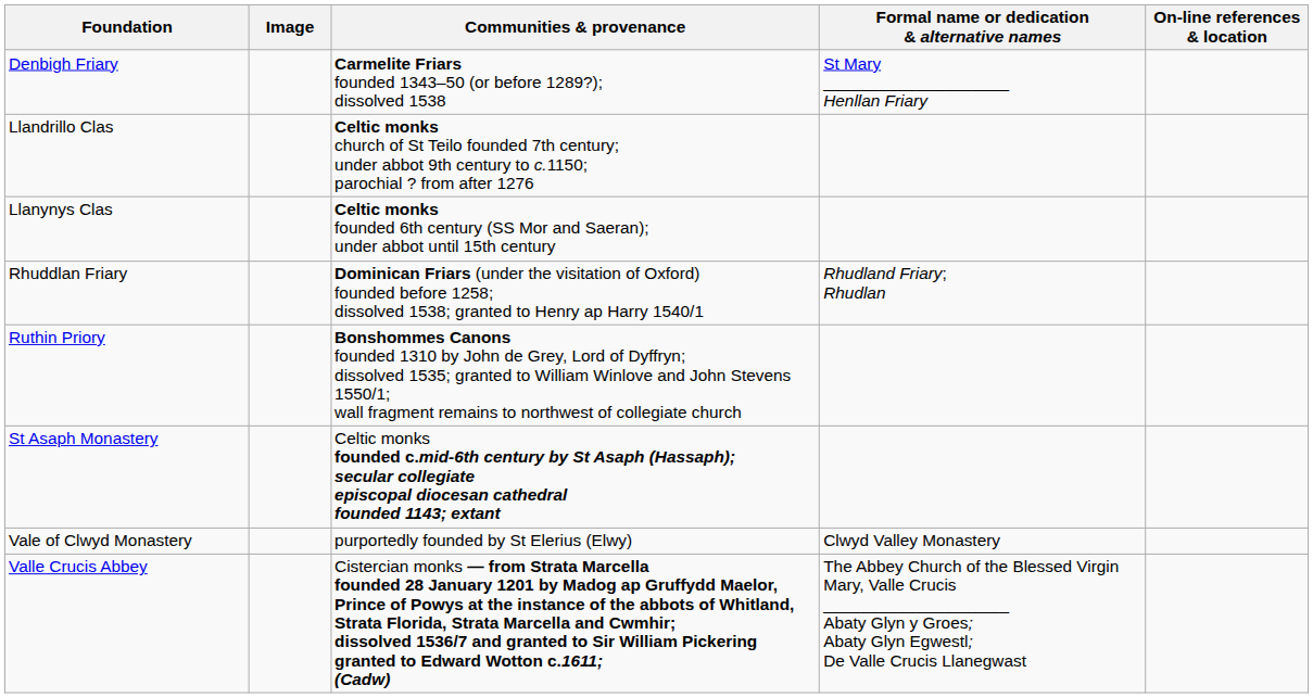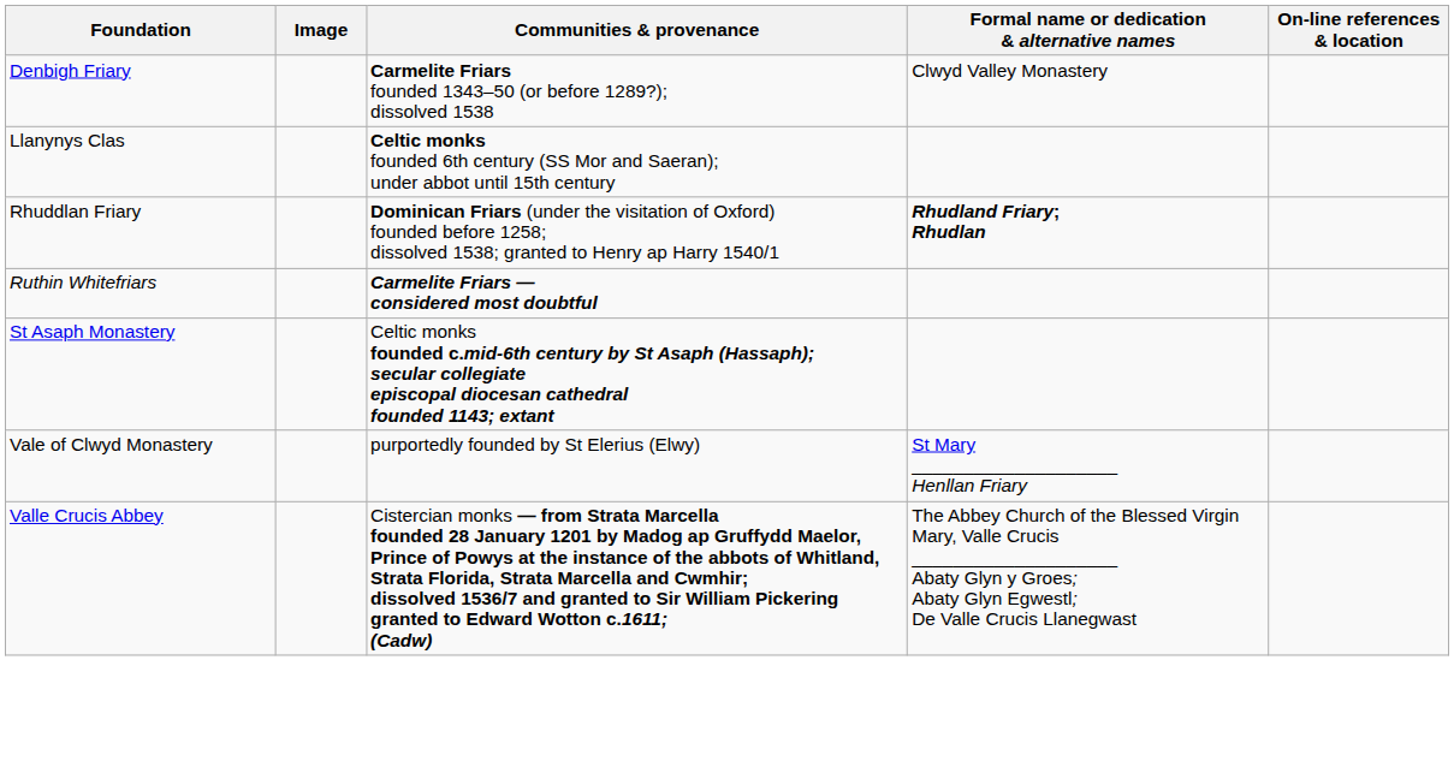 <table style="width:99%;" class="wikitable">
 <tr>
 <th style="width:15%;">Foundation</th>
 <th style="width:5%;">Image</th>
 <th style="width:30%;">Communities & provenance</th>
 <th style="width:20%;">Formal name or dedication <br>& <em>alternative names</em></th>
 <th style="width:10%;">On-line references & location</th>
 </tr>
 <tr valign=top>
 <td><a href='#'>Denbigh Friary</a></td>
 <td></td>
 <td><strong>Carmelite Friars</strong><br>founded 1343–50 (or before 1289?);<br>dissolved 1538</td>
-<td><a href='#'>St Mary</a><br>____________________<br><em>Henllan Friary</em></td>
+<td></em>Clwyd Valley Monastery<em></td>
 <td><br><br></td>
-</tr>
-<tr valign=top>
-<td>Llandrillo Clas</td>
-<td></td>
-<td><strong>Celtic monks</strong><br>church of St Teilo founded 7th century;<br>under abbot 9th century to <em>c.</em>1150;<br>parochial ? from after 1276</td>
-<td></td>
-<td></td>
 </tr>
 <tr valign=top>
 <td>Llanynys Clas</td>
 <td></td>
 <td><strong>Celtic monks</strong><br>founded 6th century (SS Mor and Saeran);<br> under abbot until 15th century</td>
 <td></td>
 <td></td>
 </tr>
 <tr valign=top>
 <td>Rhuddlan Friary</td>
 <td></td>
 <td><strong>Dominican Friars</strong> (under the visitation of Oxford)<br>founded before 1258;<br>dissolved 1538; granted to Henry ap Harry 1540/1</td>
-<td><em>Rhudland Friary</em>;<br><em>Rhudlan</em></td>
+<td><strong><em>Rhudland Friary</em>;<br><em>Rhudlan</em></strong></td>
 <td></td>
 </tr>
 <tr valign=top>
-<td><a href='#'>Ruthin Priory</a></td>
+<td><em>Ruthin Whitefriars</em></td>
 <td></td>
-<td><strong>Bonshommes Canons</strong><br>founded 1310 by John de Grey, Lord of Dyffryn;<br>dissolved 1535; granted to William Winlove and John Stevens 1550/1;<br>wall fragment remains to northwest of collegiate church</td>
+<td><strong><em>Carmelite Friars<strong> — <br> considered most doubtful<em></td>
 <td></td>
-<td><br><br></td>
+<td></td>
 </tr>
 <tr valign=top>
 <td><a href='#'>St Asaph Monastery</a></td>
 <td></td>
 <td></strong>Celtic monks<strong><br>founded </em>c.<em>mid-6th century by St Asaph (Hassaph);<br>secular collegiate<br>episcopal diocesan cathedral<br>founded 1143; extant</td>
 <td></td>
 <td><br><br></td>
 </tr>
 <tr valign=top>
 <td>Vale of Clwyd Monastery</td>
 <td></td>
 <td>purportedly founded by St Elerius (Elwy)</td>
-<td></em>Clwyd Valley Monastery<em></td>
+<td><a href='#'>St Mary</a><br>____________________<br><em>Henllan Friary</em></td>
 <td></td>
 </tr>
 <tr valign=top>
 <td><a href='#'>Valle Crucis Abbey</a></td>
 <td></td>
 <td></strong>Cistercian monks<strong> — from Strata Marcella<br>founded 28 January 1201 by Madog ap Gruffydd Maelor, Prince of Powys at the instance of the abbots of Whitland, Strata Florida, Strata Marcella and Cwmhir;<br>dissolved 1536/7 and granted to Sir William Pickering<br> granted to Edward Wotton </em>c.<em>1611;<br>(Cadw)</td>
 <td>The Abbey Church of the Blessed Virgin Mary, Valle Crucis<br>____________________<br></em>Abaty Glyn y Groes<em>;<br></em>Abaty Glyn Egwestl<em>;<br></em>De Valle Crucis Llanegwast<em></td>
 <td><br><br></td>
 </tr>
 </table>
